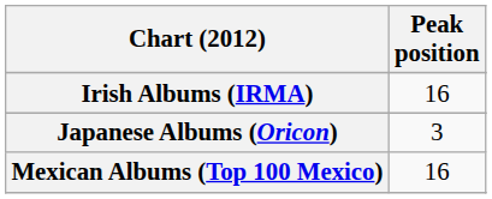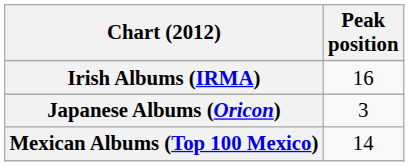 <table class="wikitable sortable plainrowheaders" style="text-align:center;">
 <tr>
 <th>Chart (2012)</th>
 <th>Peak<br>position</th>
 </tr>
 <tr>
 </tr>
 <tr>
 </tr>
 <tr>
 </tr>
 <tr>
 </tr>
 <tr>
 </tr>
 <tr>
 </tr>
 <tr>
 </tr>
 <tr>
 </tr>
 <tr>
 </tr>
 <tr>
 <th scope="row">Irish Albums (<a href='#'>IRMA</a>)</th>
 <td>16</td>
 </tr>
 <tr>
 </tr>
 <tr>
 <th scope="row">Japanese Albums (<em><a href='#'>Oricon</a></em>)</th>
 <td>3</td>
 </tr>
 <tr>
 <th scope="row">Mexican Albums (<a href='#'>Top 100 Mexico</a>)</th>
-<td>16</td>
+<td>14</td>
 </tr>
 <tr>
 </tr>
 <tr>
 </tr>
 <tr>
 </tr>
 <tr>
 </tr>
 <tr>
 </tr>
 <tr>
 </tr>
 </table>
